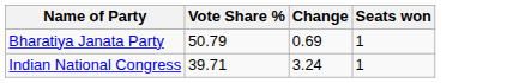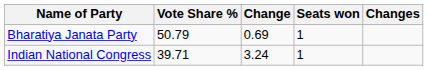 <table class="wikitable sortable">
 <tr>
 <th>Name of Party</th>
 <th>Vote Share %</th>
 <th>Change</th>
 <th>Seats won</th>
+<th>Changes</th>
 </tr>
 <tr>
 <td><a href='#'>Bharatiya Janata Party</a></td>
 <td>50.79</td>
 <td> 0.69</td>
 <td>1</td>
+<td></td>
 </tr>
 <tr>
 <td><a href='#'>Indian National Congress</a></td>
 <td>39.71</td>
 <td> 3.24</td>
 <td>1</td>
+<td></td>
 </tr>
 </table>
